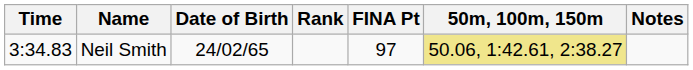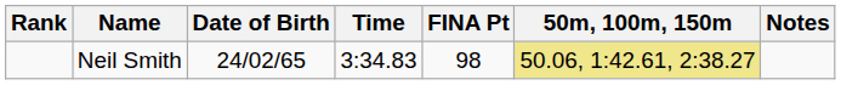 <table class="wikitable sortable" style="text-align:center">
 <tr>
-<th>Time</th>
+<th>Rank</th>
 <th>Name</th>
 <th>Date of Birth</th>
-<th>Rank</th>
+<th>Time</th>
 <th>FINA Pt</th>
 <th>50m, 100m, 150m</th>
 <th>Notes</th>
 </tr>
 <tr>
-<td>3:34.83</td>
+<td></td>
 <td align=left> Neil Smith</td>
 <td>24/02/65</td>
-<td></td>
-<td>97</td>
+<td>3:34.83</td>
+<td>98</td>
 <td style="background: khaki;">50.06, 1:42.61, 2:38.27</td>
 <td></td>
 </tr>
 </table>
